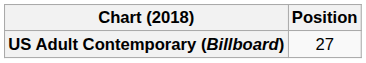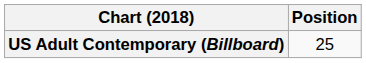 <table class="wikitable plainrowheaders" style="text-align:center">
 <tr>
 <th scope="col">Chart (2018)</th>
 <th scope="col">Position</th>
 </tr>
 <tr>
 <th scope="row">US Adult Contemporary (<em>Billboard</em>)</th>
-<td>27</td>
+<td>25</td>
 </tr>
 </table>
